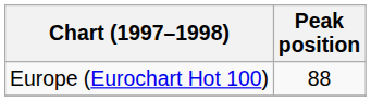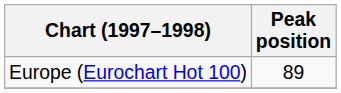 <table class="wikitable sortable">
 <tr>
 <th>Chart (1997–1998)</th>
 <th>Peak<br>position</th>
 </tr>
 <tr>
 <td>Europe (<a href='#'>Eurochart Hot 100</a>)</td>
-<td align="center">88</td>
+<td align="center">89</td>
 </tr>
 <tr>
 </tr>
 <tr>
 </tr>
 </table>
